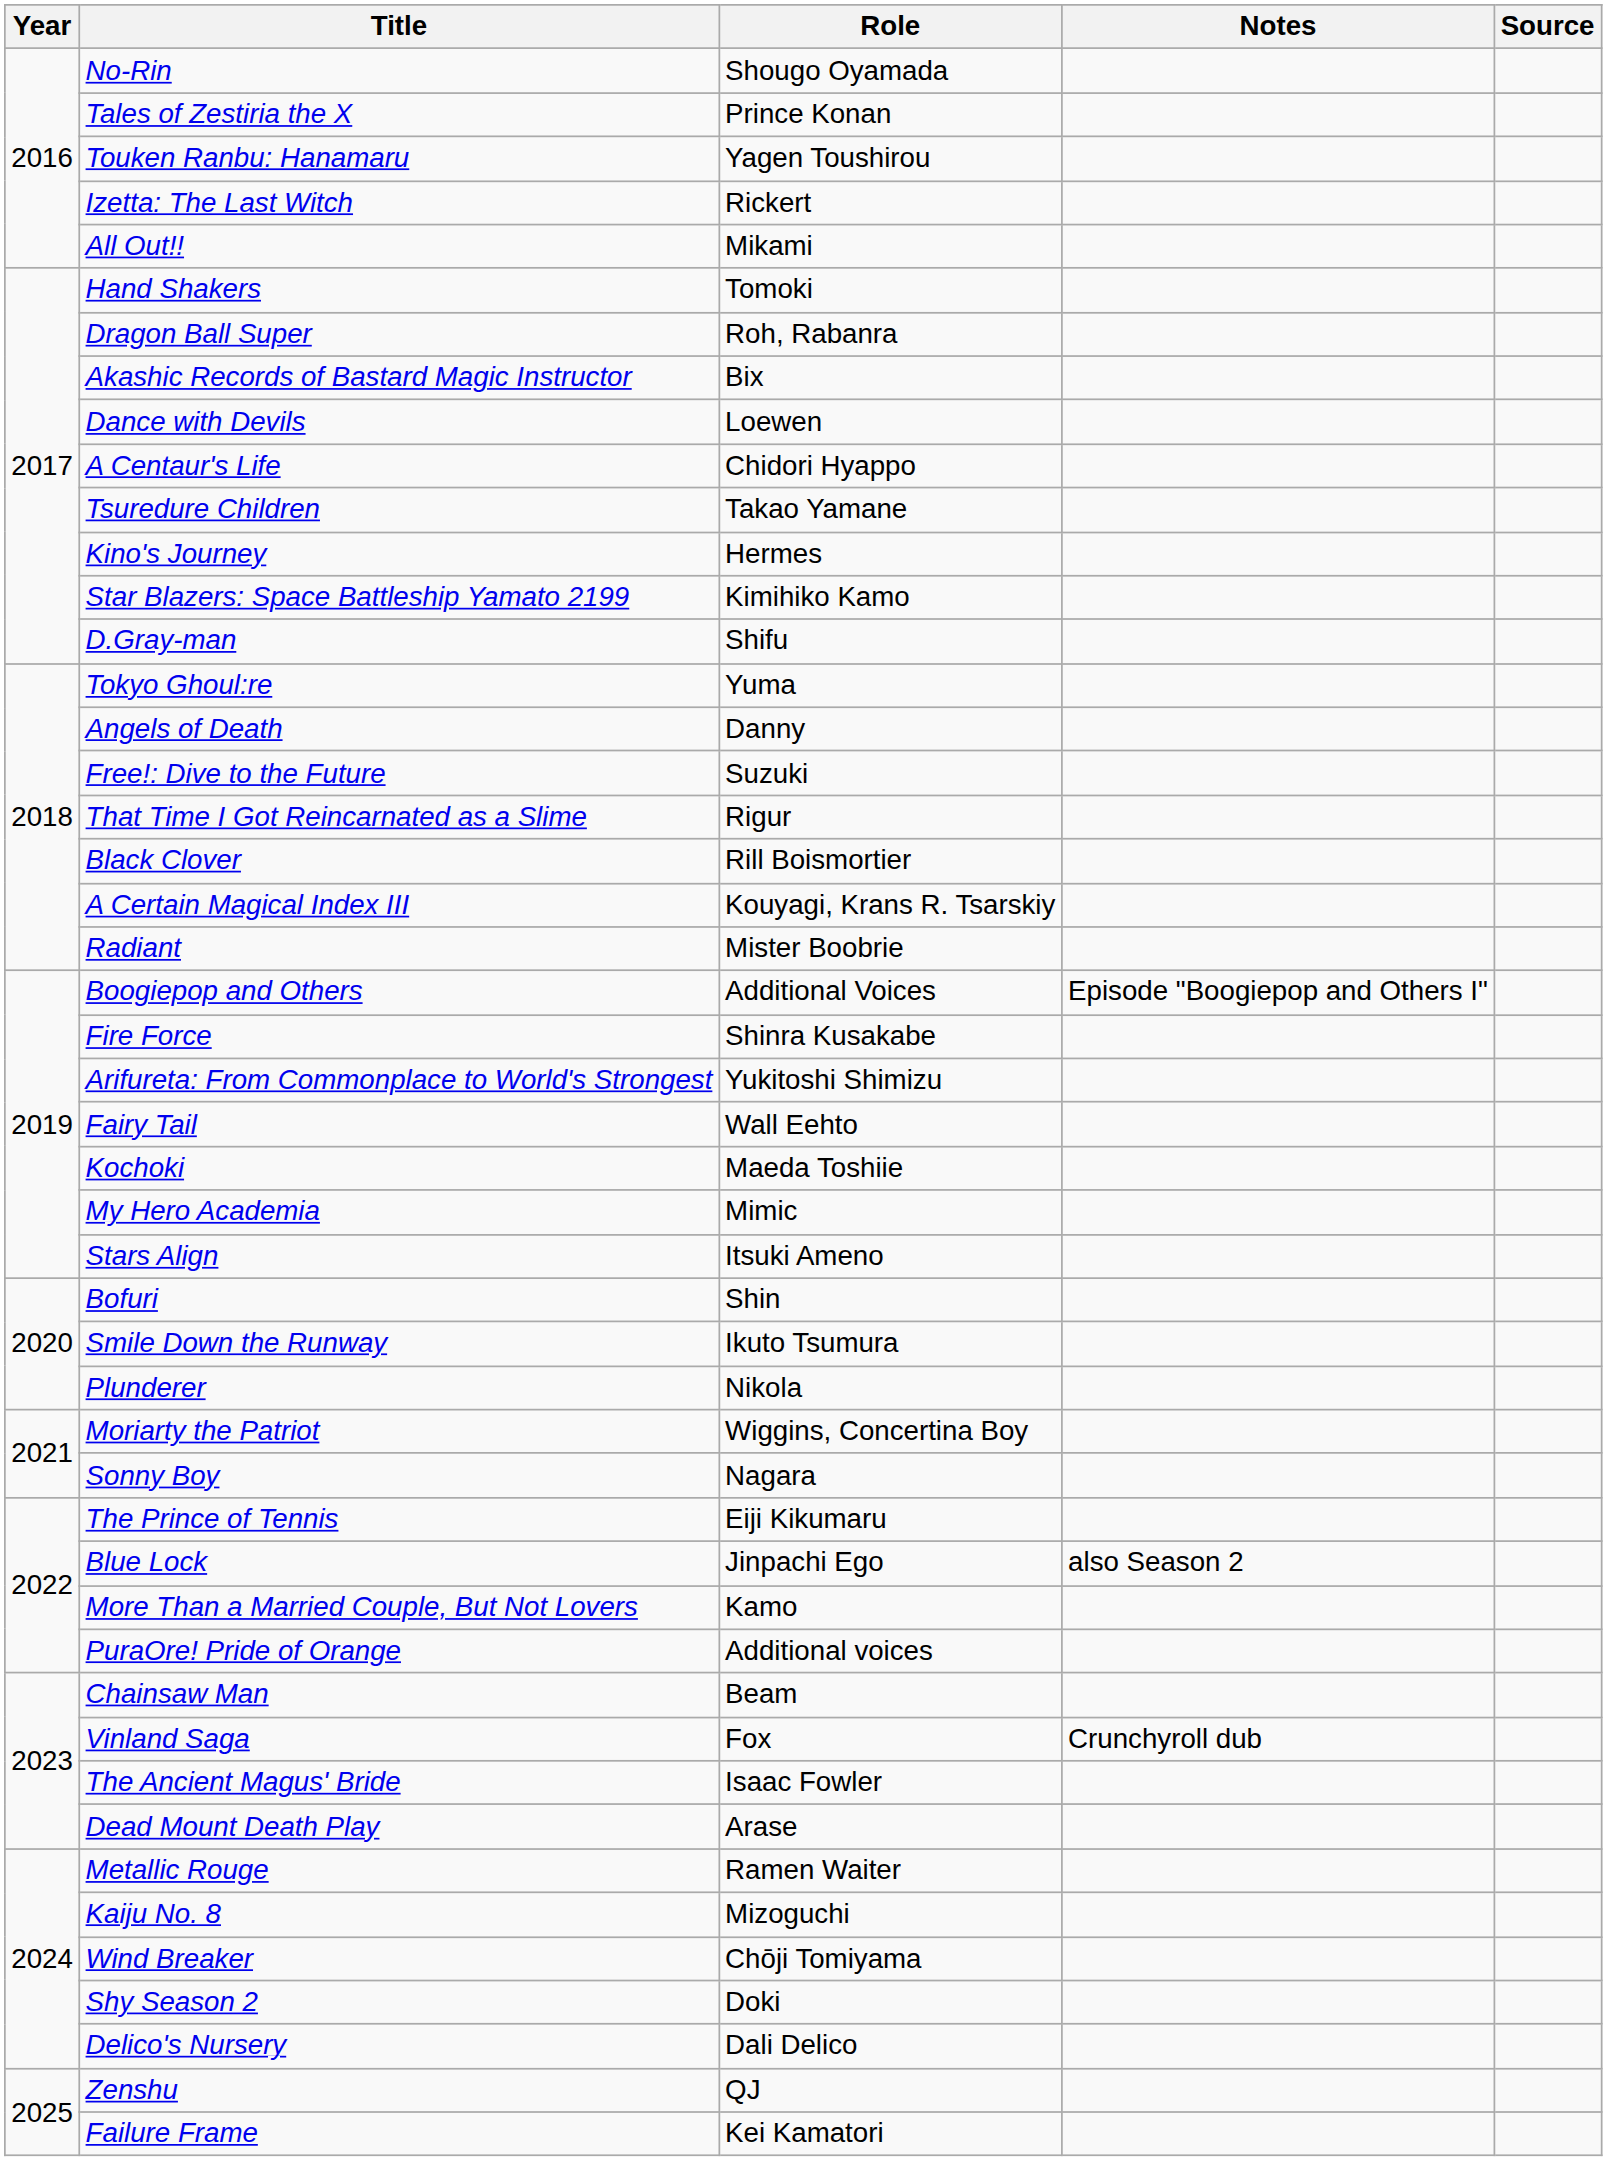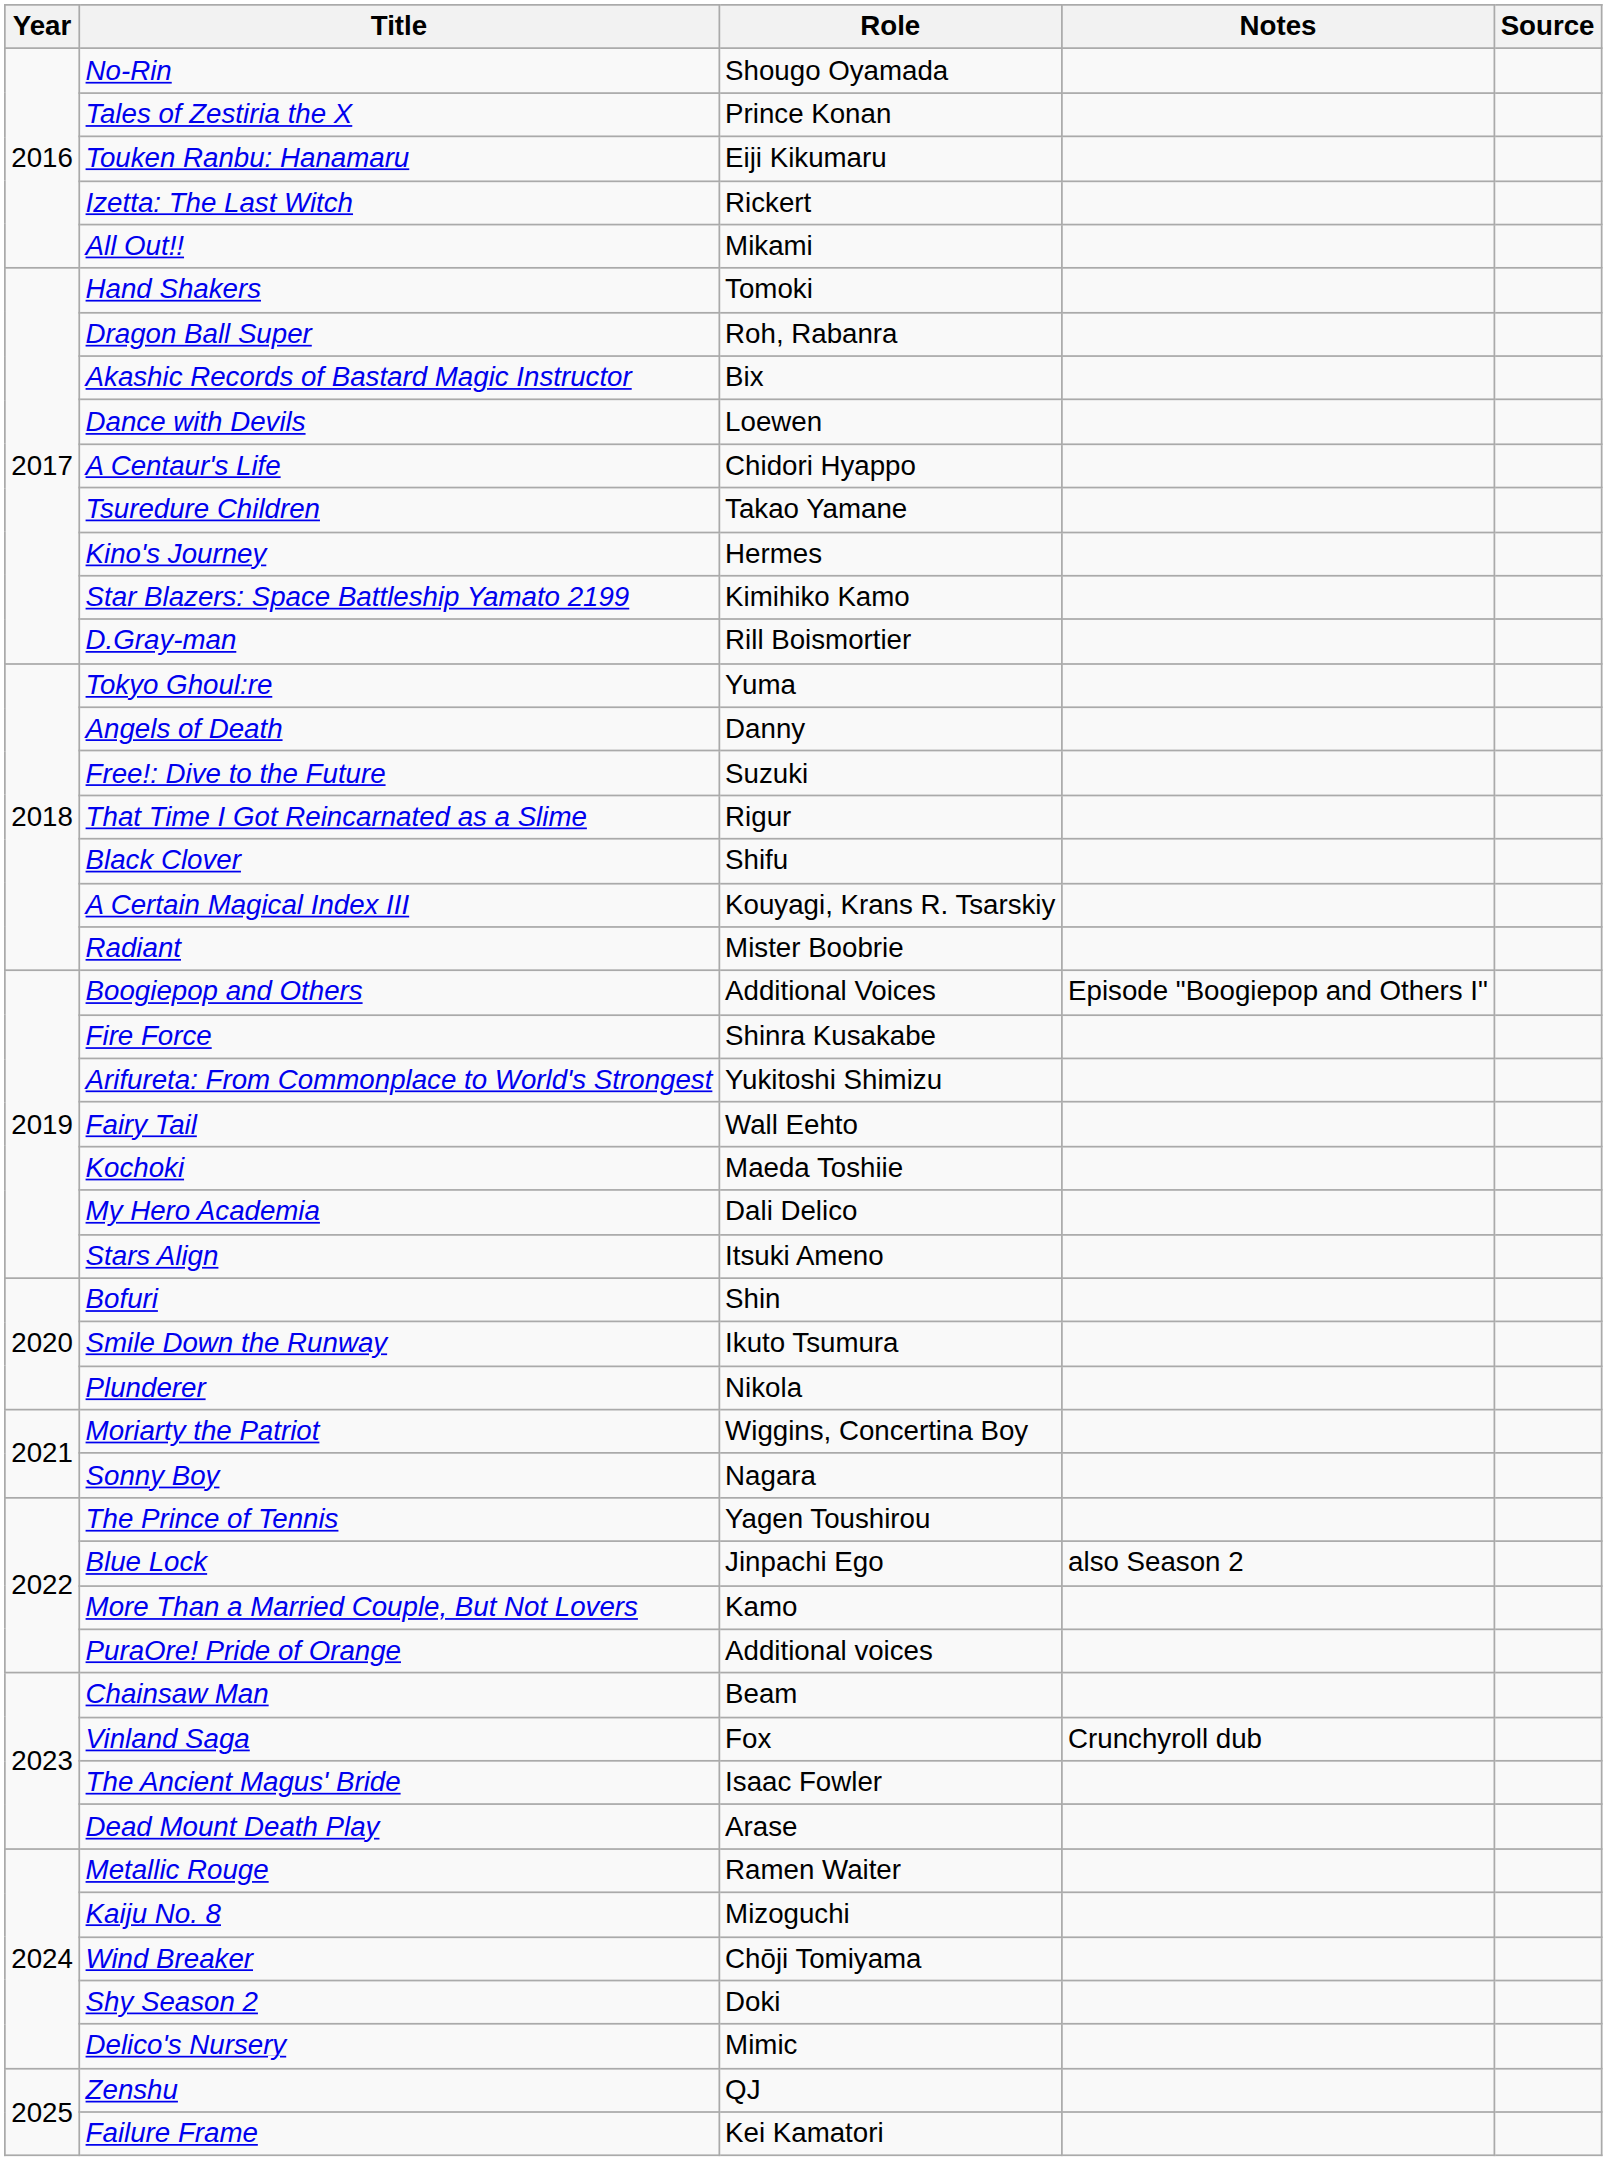 <table class="wikitable sortable plainrowheaders">
 <tr>
 <th>Year</th>
 <th>Title</th>
 <th>Role</th>
 <th class="unsortable">Notes</th>
 <th class="unsortable">Source</th>
 </tr>
 <tr>
 <td rowspan="5">2016</td>
 <td><em><a href='#'>No-Rin</a></em></td>
 <td>Shougo Oyamada</td>
 <td></td>
 <td></td>
 </tr>
 <tr>
 <td><em><a href='#'>Tales of Zestiria the X</a></em></td>
 <td>Prince Konan</td>
 <td></td>
 <td></td>
 </tr>
 <tr>
 <td><em><a href='#'>Touken Ranbu: Hanamaru</a></em></td>
-<td>Yagen Toushirou</td>
+<td>Eiji Kikumaru</td>
 <td></td>
 <td></td>
 </tr>
 <tr>
 <td><em><a href='#'>Izetta: The Last Witch</a></em></td>
 <td>Rickert</td>
 <td></td>
 <td></td>
 </tr>
 <tr>
 <td><em><a href='#'>All Out!!</a></em></td>
 <td>Mikami</td>
 <td></td>
 <td></td>
 </tr>
 <tr>
 <td rowspan="9">2017</td>
 <td><em><a href='#'>Hand Shakers</a></em></td>
 <td>Tomoki</td>
 <td></td>
 <td></td>
 </tr>
 <tr>
 <td><em><a href='#'>Dragon Ball Super</a></em></td>
 <td>Roh, Rabanra</td>
 <td></td>
 <td></td>
 </tr>
 <tr>
 <td><em><a href='#'>Akashic Records of Bastard Magic Instructor</a></em></td>
 <td>Bix</td>
 <td></td>
 <td></td>
 </tr>
 <tr>
 <td><em><a href='#'>Dance with Devils</a></em></td>
 <td>Loewen</td>
 <td></td>
 <td></td>
 </tr>
 <tr>
 <td><em><a href='#'>A Centaur's Life</a></em></td>
 <td>Chidori Hyappo</td>
 <td></td>
 <td></td>
 </tr>
 <tr>
 <td><em><a href='#'>Tsuredure Children</a></em></td>
 <td>Takao Yamane</td>
 <td></td>
 <td></td>
 </tr>
 <tr>
 <td><em><a href='#'>Kino's Journey</a></em></td>
 <td>Hermes</td>
 <td></td>
 <td></td>
 </tr>
 <tr>
 <td><em><a href='#'>Star Blazers: Space Battleship Yamato 2199</a></em></td>
 <td>Kimihiko Kamo</td>
 <td></td>
 <td></td>
 </tr>
 <tr>
 <td><em><a href='#'>D.Gray-man</a></em></td>
-<td>Shifu</td>
+<td>Rill Boismortier</td>
 <td></td>
 <td></td>
 </tr>
 <tr>
 <td rowspan="7">2018</td>
 <td><em><a href='#'>Tokyo Ghoul:re</a></em></td>
 <td>Yuma</td>
 <td></td>
 <td></td>
 </tr>
 <tr>
 <td><em><a href='#'>Angels of Death</a></em></td>
 <td>Danny</td>
 <td></td>
 <td></td>
 </tr>
 <tr>
 <td><em><a href='#'>Free!: Dive to the Future</a></em></td>
 <td>Suzuki</td>
 <td></td>
 <td></td>
 </tr>
 <tr>
 <td><em><a href='#'>That Time I Got Reincarnated as a Slime</a></em></td>
 <td>Rigur</td>
 <td></td>
 <td></td>
 </tr>
 <tr>
 <td><em><a href='#'>Black Clover</a></em></td>
-<td>Rill Boismortier</td>
+<td>Shifu</td>
 <td></td>
 <td></td>
 </tr>
 <tr>
 <td><em><a href='#'>A Certain Magical Index III</a></em></td>
 <td>Kouyagi, Krans R. Tsarskiy</td>
 <td></td>
 <td></td>
 </tr>
 <tr>
 <td><em><a href='#'>Radiant</a></em></td>
 <td>Mister Boobrie</td>
 <td></td>
 <td></td>
 </tr>
 <tr>
 <td rowspan="7">2019</td>
 <td><em><a href='#'>Boogiepop and Others</a></em></td>
 <td>Additional Voices</td>
 <td>Episode "Boogiepop and Others I"</td>
 <td></td>
 </tr>
 <tr>
 <td><em><a href='#'>Fire Force</a></em></td>
 <td>Shinra Kusakabe</td>
 <td></td>
 <td></td>
 </tr>
 <tr>
 <td><em><a href='#'>Arifureta: From Commonplace to World's Strongest</a></em></td>
 <td>Yukitoshi Shimizu</td>
 <td></td>
 <td></td>
 </tr>
 <tr>
 <td><em><a href='#'>Fairy Tail</a></em></td>
 <td>Wall Eehto</td>
 <td></td>
 <td></td>
 </tr>
 <tr>
 <td><em><a href='#'>Kochoki</a></em></td>
 <td>Maeda Toshiie</td>
 <td></td>
 <td></td>
 </tr>
 <tr>
 <td><em><a href='#'>My Hero Academia</a></em></td>
-<td>Mimic</td>
+<td>Dali Delico</td>
 <td></td>
 <td></td>
 </tr>
 <tr>
 <td><em><a href='#'>Stars Align</a></em></td>
 <td>Itsuki Ameno</td>
 <td></td>
 <td></td>
 </tr>
 <tr>
 <td rowspan="3">2020</td>
 <td><em><a href='#'>Bofuri</a></em></td>
 <td>Shin</td>
 <td></td>
 <td></td>
 </tr>
 <tr>
 <td><em><a href='#'>Smile Down the Runway</a></em></td>
 <td>Ikuto Tsumura</td>
 <td></td>
 <td></td>
 </tr>
 <tr>
 <td><em><a href='#'>Plunderer</a></em></td>
 <td>Nikola</td>
 <td></td>
 <td></td>
 </tr>
 <tr>
 <td rowspan="2">2021</td>
 <td><em><a href='#'>Moriarty the Patriot</a></em></td>
 <td>Wiggins, Concertina Boy</td>
 <td></td>
 <td></td>
 </tr>
 <tr>
 <td><em><a href='#'>Sonny Boy</a></em></td>
 <td>Nagara</td>
 <td></td>
 <td></td>
 </tr>
 <tr>
 <td rowspan="4">2022</td>
 <td><em><a href='#'>The Prince of Tennis</a></em></td>
-<td>Eiji Kikumaru</td>
+<td>Yagen Toushirou</td>
 <td></td>
 <td></td>
 </tr>
 <tr>
 <td><em><a href='#'>Blue Lock</a></em></td>
 <td>Jinpachi Ego</td>
 <td>also Season 2</td>
 <td></td>
 </tr>
 <tr>
 <td><em><a href='#'>More Than a Married Couple, But Not Lovers</a></em></td>
 <td>Kamo</td>
 <td></td>
 <td></td>
 </tr>
 <tr>
 <td><em><a href='#'>PuraOre! Pride of Orange</a></em></td>
 <td>Additional voices</td>
 <td></td>
 <td></td>
 </tr>
 <tr>
 <td rowspan="4">2023</td>
 <td><em><a href='#'>Chainsaw Man</a></em></td>
 <td>Beam</td>
 <td></td>
 <td></td>
 </tr>
 <tr>
 <td><em><a href='#'>Vinland Saga</a></em></td>
 <td>Fox</td>
 <td>Crunchyroll dub</td>
 <td></td>
 </tr>
 <tr>
 <td><em><a href='#'>The Ancient Magus' Bride</a></em></td>
 <td>Isaac Fowler</td>
 <td></td>
 <td></td>
 </tr>
 <tr>
 <td><em><a href='#'>Dead Mount Death Play</a></em></td>
 <td>Arase</td>
 <td></td>
 <td></td>
 </tr>
 <tr>
 <td rowspan="5">2024</td>
 <td><em><a href='#'>Metallic Rouge</a></em></td>
 <td>Ramen Waiter</td>
 <td></td>
 <td></td>
 </tr>
 <tr>
 <td><em><a href='#'>Kaiju No. 8</a></em></td>
 <td>Mizoguchi</td>
 <td></td>
 <td></td>
 </tr>
 <tr>
 <td><em><a href='#'>Wind Breaker</a></em></td>
 <td>Chōji Tomiyama</td>
 <td></td>
 <td></td>
 </tr>
 <tr>
 <td><em><a href='#'>Shy Season 2</a></em></td>
 <td>Doki</td>
 <td></td>
 <td></td>
 </tr>
 <tr>
 <td><em><a href='#'>Delico's Nursery</a></em></td>
-<td>Dali Delico</td>
+<td>Mimic</td>
 <td></td>
 <td></td>
 </tr>
 <tr>
 <td rowspan="2">2025</td>
 <td><em><a href='#'>Zenshu</a></em></td>
 <td>QJ</td>
 <td></td>
 <td></td>
 </tr>
 <tr>
 <td><em><a href='#'>Failure Frame</a></em></td>
 <td>Kei Kamatori</td>
 <td></td>
 <td></td>
 </tr>
 </table>
